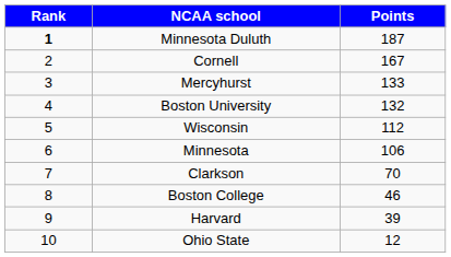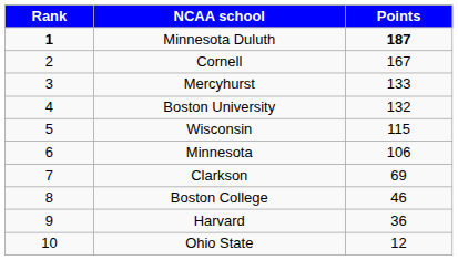 <table class="wikitable" style="width:80%;">
 <tr style="text-align:center; background:blue; color:#fff;">
 <td><strong>Rank</strong></td>
 <td><strong>NCAA school</strong></td>
 <td><strong>Points</strong></td>
 </tr>
 <tr style="text-align:center;" bgcolor="">
 <td><strong>1</strong></td>
 <td>Minnesota Duluth</td>
-<td>187</td>
+<td><strong>187</strong></td>
 </tr>
 <tr style="text-align:center;" bgcolor="">
 <td>2</td>
 <td>Cornell</td>
 <td>167</td>
 </tr>
 <tr style="text-align:center;" bgcolor="">
 <td>3</td>
 <td>Mercyhurst</td>
 <td>133</td>
 </tr>
 <tr style="text-align:center;" bgcolor="">
 <td>4</td>
 <td>Boston University</td>
 <td>132</td>
 </tr>
 <tr style="text-align:center;" bgcolor="">
 <td>5</td>
 <td>Wisconsin</td>
-<td>112</td>
+<td>115</td>
 </tr>
 <tr style="text-align:center;" bgcolor="">
 <td>6</td>
 <td>Minnesota</td>
 <td>106</td>
 </tr>
 <tr style="text-align:center;" bgcolor="">
 <td>7</td>
 <td>Clarkson</td>
-<td>70</td>
+<td>69</td>
 </tr>
 <tr style="text-align:center;" bgcolor="">
 <td>8</td>
 <td>Boston College</td>
 <td>46</td>
 </tr>
 <tr style="text-align:center;" bgcolor="">
 <td>9</td>
 <td>Harvard</td>
-<td>39</td>
+<td>36</td>
 </tr>
 <tr style="text-align:center;" bgcolor="">
 <td>10</td>
 <td>Ohio State</td>
 <td>12</td>
 </tr>
 </table>
